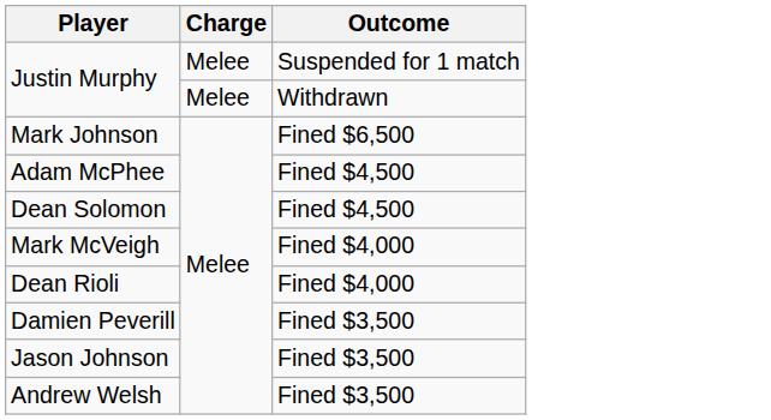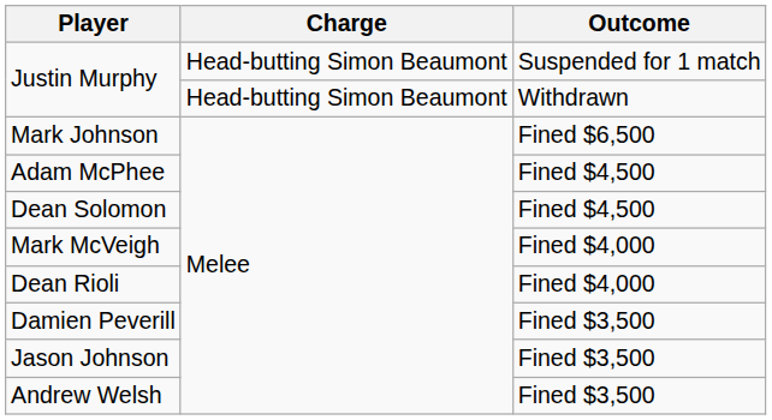 <table class="wikitable">
 <tr style="background:#efefef;">
 <th>Player</th>
 <th>Charge</th>
 <th>Outcome</th>
 </tr>
 <tr>
 <td rowspan=2>Justin Murphy</td>
-<td>Melee</td>
+<td>Head-butting Simon Beaumont</td>
 <td>Suspended for 1 match</td>
 </tr>
 <tr>
-<td>Melee</td>
+<td>Head-butting Simon Beaumont</td>
 <td>Withdrawn</td>
 </tr>
 <tr>
 <td>Mark Johnson</td>
 <td rowspan=8>Melee</td>
 <td>Fined $6,500</td>
 </tr>
 <tr>
 <td>Adam McPhee</td>
 <td>Fined $4,500</td>
 </tr>
 <tr>
 <td>Dean Solomon</td>
 <td>Fined $4,500</td>
 </tr>
 <tr>
 <td>Mark McVeigh</td>
 <td>Fined $4,000</td>
 </tr>
 <tr>
 <td>Dean Rioli</td>
 <td>Fined $4,000</td>
 </tr>
 <tr>
 <td>Damien Peverill</td>
 <td>Fined $3,500</td>
 </tr>
 <tr>
 <td>Jason Johnson</td>
 <td>Fined $3,500</td>
 </tr>
 <tr>
 <td>Andrew Welsh</td>
 <td>Fined $3,500</td>
 </tr>
 </table>
